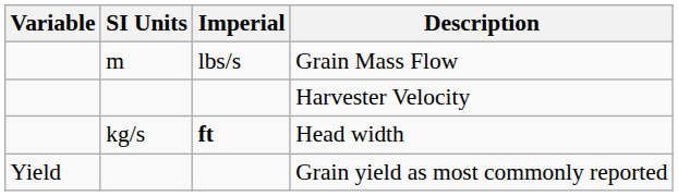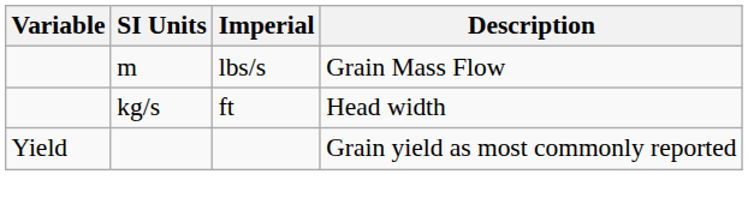 <table class="wikitable">
 <tr>
 <th>Variable</th>
 <th>SI Units</th>
 <th>Imperial</th>
 <th>Description</th>
 </tr>
 <tr>
 <td></td>
 <td>m</td>
 <td>lbs/s</td>
 <td>Grain Mass Flow</td>
 </tr>
 <tr>
 <td></td>
-<td></td>
-<td></td>
-<td>Harvester Velocity</td>
-</tr>
-<tr>
-<td></td>
 <td>kg/s</td>
-<td><strong>ft</strong></td>
+<td>ft</td>
 <td>Head width</td>
 </tr>
 <tr>
 <td>Yield</td>
 <td></td>
 <td></td>
 <td>Grain yield as most commonly reported</td>
 </tr>
 </table>
